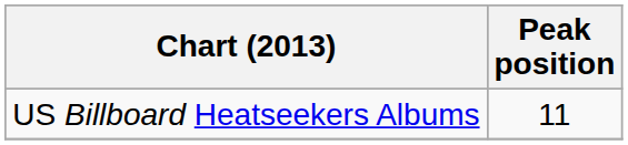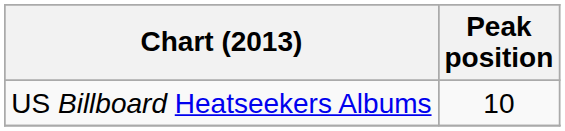 <table class="wikitable sortable">
 <tr>
 <th>Chart (2013)</th>
 <th>Peak<br>position</th>
 </tr>
 <tr>
 <td>US <em>Billboard</em> <a href='#'>Heatseekers Albums</a></td>
-<td style="text-align:center;">11</td>
+<td style="text-align:center;">10</td>
 </tr>
 <tr>
 </tr>
 </table>
